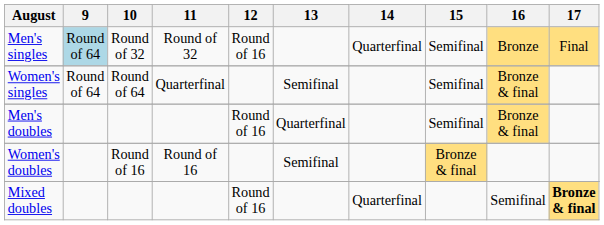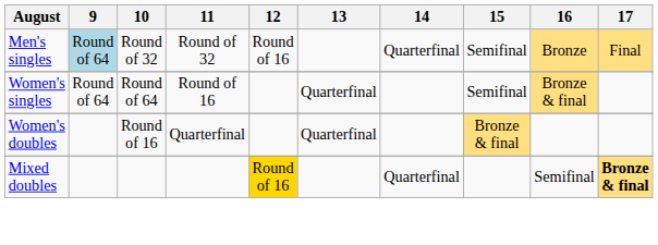 <table class="wikitable" style="text-align:center">
 <tr>
 <th>August</th>
 <th>9</th>
 <th>10</th>
 <th>11</th>
 <th>12</th>
 <th>13</th>
 <th>14</th>
 <th>15</th>
 <th>16</th>
 <th width=70>17</th>
 </tr>
 <tr>
 <td align="left"><a href='#'>Men's singles</a></td>
 <td style="background: lightblue;">Round of 64</td>
 <td>Round of 32</td>
 <td>Round of 32</td>
 <td>Round of 16</td>
 <td></td>
 <td>Quarterfinal</td>
 <td>Semifinal</td>
 <td bgcolor="FFDF80">Bronze</td>
 <td bgcolor="FFDF80">Final</td>
 </tr>
 <tr>
 </tr>
 <tr>
 <td align="left"><a href='#'>Women's singles</a></td>
 <td>Round of 64</td>
 <td>Round of 64</td>
-<td>Quarterfinal</td>
+<td>Round of 16</td>
 <td></td>
-<td>Semifinal</td>
-<td></td>
-<td>Semifinal</td>
-<td bgcolor="FFDF80">Bronze & final</td>
-<td></td>
-</tr>
-<tr>
-</tr>
-<tr>
-<td align="left"><a href='#'>Men's doubles</a></td>
-<td></td>
-<td></td>
-<td></td>
-<td>Round of 16</td>
 <td>Quarterfinal</td>
 <td></td>
 <td>Semifinal</td>
 <td bgcolor="FFDF80">Bronze & final</td>
 <td></td>
 </tr>
 <tr>
 </tr>
 <tr>
+</tr>
+<tr>
 <td align="left"><a href='#'>Women's doubles</a></td>
 <td></td>
 <td>Round of 16</td>
-<td>Round of 16</td>
+<td>Quarterfinal</td>
 <td></td>
-<td>Semifinal</td>
+<td>Quarterfinal</td>
 <td></td>
 <td bgcolor="FFDF80">Bronze & final</td>
 <td></td>
 <td></td>
 </tr>
 <tr>
 </tr>
 <tr>
 <td align="left"><a href='#'>Mixed doubles</a></td>
 <td></td>
 <td></td>
 <td></td>
-<td>Round of 16</td>
+<td style="background: gold;">Round of 16</td>
 <td></td>
 <td>Quarterfinal</td>
 <td></td>
 <td>Semifinal</td>
 <td bgcolor="FFDF80"><strong>Bronze & final</strong></td>
 </tr>
 </table>
